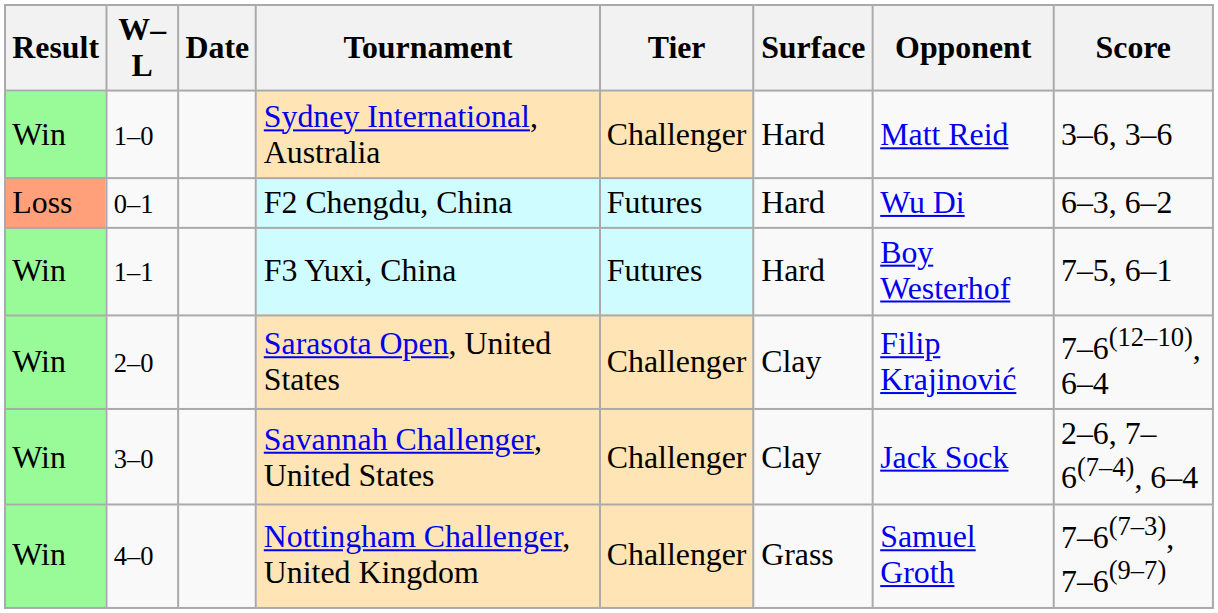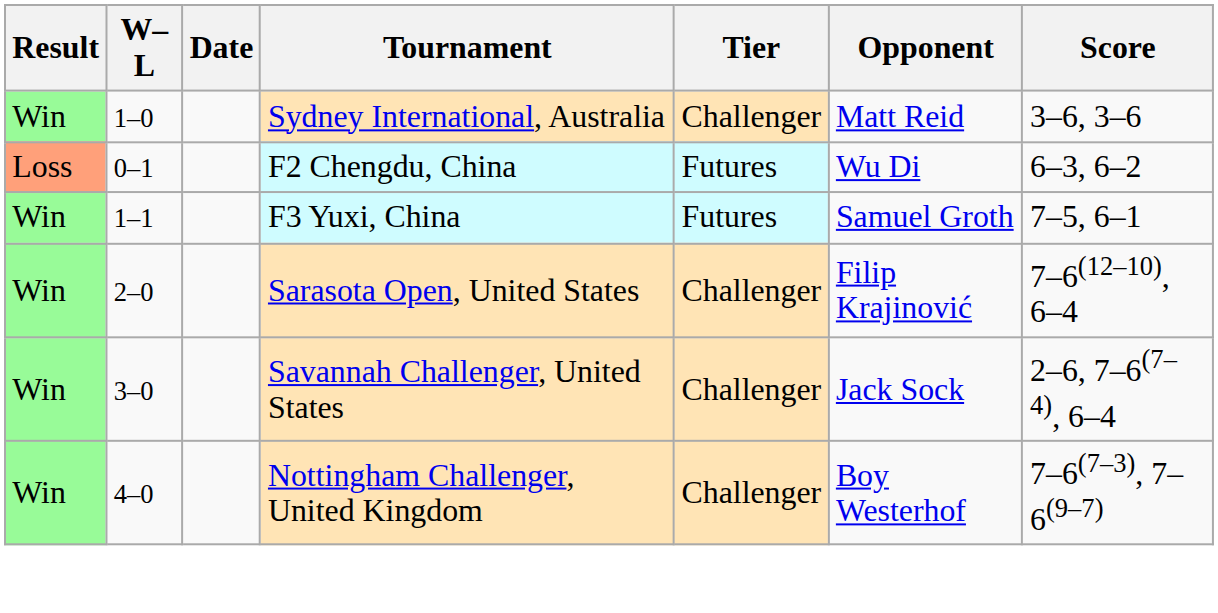 <table class="sortable wikitable nowrap">
 <tr>
 <th>Result</th>
 <th class=unsortable>W–L</th>
 <th>Date</th>
 <th>Tournament</th>
 <th>Tier</th>
-<th>Surface</th>
 <th>Opponent</th>
 <th class=unsortable>Score</th>
 </tr>
 <tr>
 <td bgcolor=98fb98>Win</td>
 <td><small>1–0</small></td>
 <td><a href='#'></a></td>
 <td style=background:moccasin><a href='#'>Sydney International</a>, Australia</td>
 <td style=background:moccasin>Challenger</td>
-<td>Hard</td>
 <td> <a href='#'>Matt Reid</a></td>
 <td>3–6, 3–6</td>
 </tr>
 <tr>
 <td bgcolor=#FFA07A>Loss</td>
 <td><small>0–1</small></td>
 <td></td>
 <td style=background:#cffcff>F2 Chengdu, China</td>
 <td style=background:#cffcff>Futures</td>
-<td>Hard</td>
 <td> <a href='#'>Wu Di</a></td>
 <td>6–3, 6–2</td>
 </tr>
 <tr>
 <td bgcolor=98fb98>Win</td>
 <td><small>1–1</small></td>
 <td></td>
 <td style=background:#cffcff>F3 Yuxi, China</td>
 <td style=background:#cffcff>Futures</td>
-<td>Hard</td>
-<td> <a href='#'>Boy Westerhof</a></td>
+<td> <a href='#'>Samuel Groth</a></td>
 <td>7–5, 6–1</td>
 </tr>
 <tr>
 <td bgcolor=98fb98>Win</td>
 <td><small>2–0</small></td>
 <td><a href='#'></a></td>
 <td style=background:moccasin><a href='#'>Sarasota Open</a>, United States</td>
 <td style=background:moccasin>Challenger</td>
-<td>Clay</td>
 <td> <a href='#'>Filip Krajinović</a></td>
 <td>7–6<sup>(12–10)</sup>, 6–4</td>
 </tr>
 <tr>
 <td bgcolor=98fb98>Win</td>
 <td><small>3–0</small></td>
 <td><a href='#'></a></td>
 <td style=background:moccasin><a href='#'>Savannah Challenger</a>, United States</td>
 <td style=background:moccasin>Challenger</td>
-<td>Clay</td>
 <td> <a href='#'>Jack Sock</a></td>
 <td>2–6, 7–6<sup>(7–4)</sup>, 6–4</td>
 </tr>
 <tr>
 <td bgcolor=98fb98>Win</td>
 <td><small>4–0</small></td>
 <td><a href='#'></a></td>
 <td style=background:moccasin><a href='#'>Nottingham Challenger</a>, United Kingdom</td>
 <td style=background:moccasin>Challenger</td>
-<td>Grass</td>
-<td> <a href='#'>Samuel Groth</a></td>
+<td> <a href='#'>Boy Westerhof</a></td>
 <td>7–6<sup>(7–3)</sup>, 7–6<sup>(9–7)</sup></td>
 </tr>
 </table>
